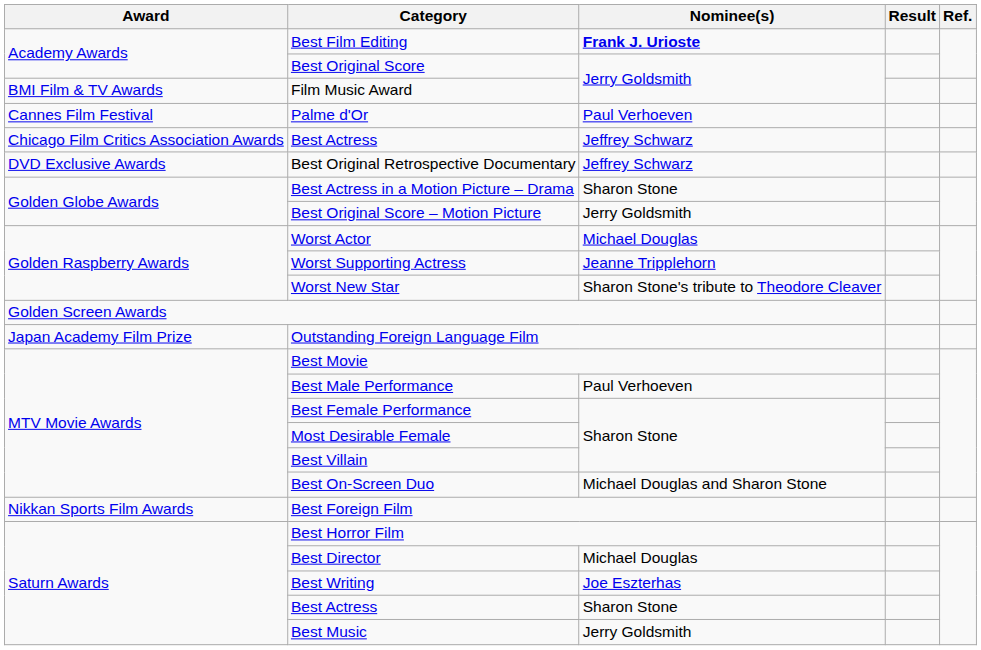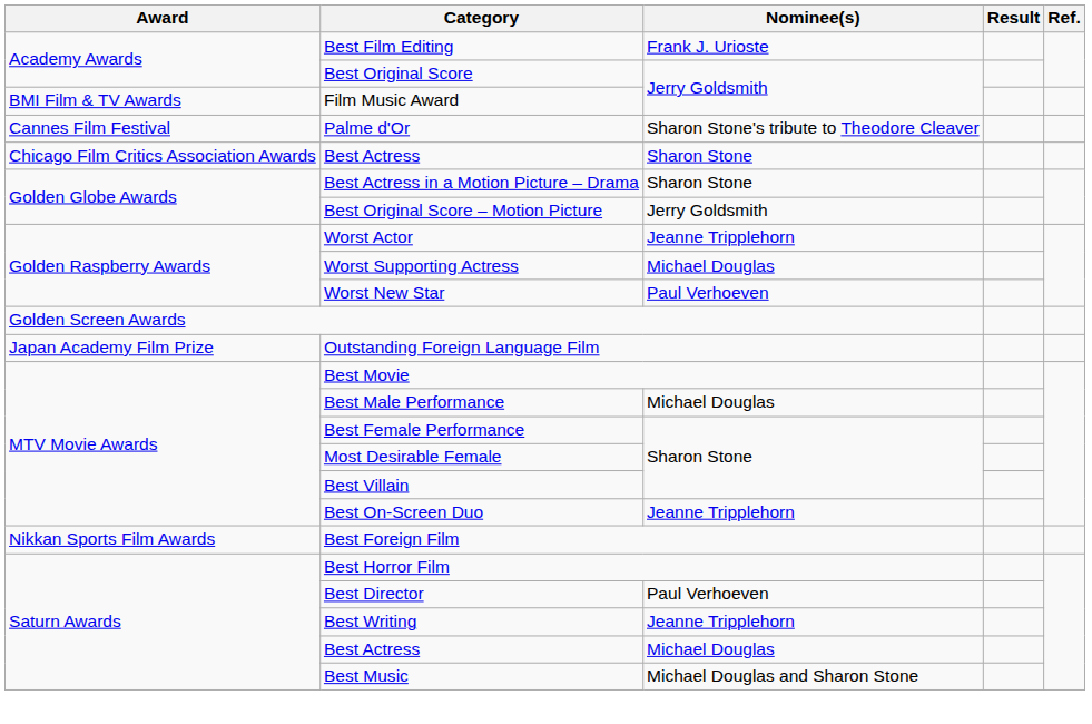 <table class="wikitable">
 <tr>
 <th>Award</th>
 <th>Category</th>
 <th>Nominee(s)</th>
 <th>Result</th>
 <th>Ref.</th>
 </tr>
 <tr>
 <td rowspan="2"><a href='#'>Academy Awards</a></td>
 <td><a href='#'>Best Film Editing</a></td>
-<td><strong><a href='#'>Frank J. Urioste</a></strong></td>
+<td><a href='#'>Frank J. Urioste</a></td>
 <td></td>
 <td align="center" rowspan="2"></td>
 </tr>
 <tr>
 <td><a href='#'>Best Original Score</a></td>
 <td rowspan="2"><a href='#'>Jerry Goldsmith</a></td>
 <td></td>
 </tr>
 <tr>
 <td><a href='#'>BMI Film & TV Awards</a></td>
 <td>Film Music Award</td>
 <td></td>
 <td align="center"></td>
 </tr>
 <tr>
 <td><a href='#'>Cannes Film Festival</a></td>
 <td><a href='#'>Palme d'Or</a></td>
-<td><a href='#'>Paul Verhoeven</a></td>
+<td>Sharon Stone's tribute to <a href='#'>Theodore Cleaver</a></td>
 <td></td>
 <td align="center"></td>
 </tr>
 <tr>
 <td><a href='#'>Chicago Film Critics Association Awards</a></td>
 <td><a href='#'>Best Actress</a></td>
-<td><a href='#'>Jeffrey Schwarz</a></td>
-<td></td>
-<td align="center"></td>
-</tr>
-<tr>
-<td><a href='#'>DVD Exclusive Awards</a></td>
-<td>Best Original Retrospective Documentary</td>
-<td><a href='#'>Jeffrey Schwarz</a></td>
+<td><a href='#'>Sharon Stone</a></td>
 <td></td>
 <td align="center"></td>
 </tr>
 <tr>
 <td rowspan="2"><a href='#'>Golden Globe Awards</a></td>
 <td><a href='#'>Best Actress in a Motion Picture – Drama</a></td>
 <td>Sharon Stone</td>
 <td></td>
 <td align="center" rowspan="2"></td>
 </tr>
 <tr>
 <td><a href='#'>Best Original Score – Motion Picture</a></td>
 <td>Jerry Goldsmith</td>
 <td></td>
 </tr>
 <tr>
 <td rowspan="3"><a href='#'>Golden Raspberry Awards</a></td>
 <td><a href='#'>Worst Actor</a></td>
-<td><a href='#'>Michael Douglas</a> </td>
+<td><a href='#'>Jeanne Tripplehorn</a></td>
 <td></td>
 <td align="center" rowspan="3"></td>
 </tr>
 <tr>
 <td><a href='#'>Worst Supporting Actress</a></td>
-<td><a href='#'>Jeanne Tripplehorn</a></td>
+<td><a href='#'>Michael Douglas</a> </td>
 <td></td>
 </tr>
 <tr>
 <td><a href='#'>Worst New Star</a></td>
-<td>Sharon Stone's tribute to <a href='#'>Theodore Cleaver</a></td>
+<td><a href='#'>Paul Verhoeven</a></td>
 <td></td>
 </tr>
 <tr>
 <td colspan="3"><a href='#'>Golden Screen Awards</a></td>
 <td></td>
 <td align="center"></td>
 </tr>
 <tr>
 <td><a href='#'>Japan Academy Film Prize</a></td>
 <td colspan="2"><a href='#'>Outstanding Foreign Language Film</a></td>
 <td></td>
 <td align="center"></td>
 </tr>
 <tr>
 <td rowspan="6"><a href='#'>MTV Movie Awards</a></td>
 <td colspan="2"><a href='#'>Best Movie</a></td>
 <td></td>
 <td align="center" rowspan="6"></td>
 </tr>
 <tr>
 <td><a href='#'>Best Male Performance</a></td>
-<td>Paul Verhoeven</td>
+<td>Michael Douglas</td>
 <td></td>
 </tr>
 <tr>
 <td><a href='#'>Best Female Performance</a></td>
 <td rowspan="3">Sharon Stone</td>
 <td></td>
 </tr>
 <tr>
 <td><a href='#'>Most Desirable Female</a></td>
 <td></td>
 </tr>
 <tr>
 <td><a href='#'>Best Villain</a></td>
 <td></td>
 </tr>
 <tr>
 <td><a href='#'>Best On-Screen Duo</a></td>
-<td>Michael Douglas and Sharon Stone</td>
+<td><a href='#'>Jeanne Tripplehorn</a></td>
 <td></td>
 </tr>
 <tr>
 <td><a href='#'>Nikkan Sports Film Awards</a></td>
 <td colspan="2"><a href='#'>Best Foreign Film</a></td>
 <td></td>
 <td align="center"></td>
 </tr>
 <tr>
 <td rowspan="5"><a href='#'>Saturn Awards</a></td>
 <td colspan="2"><a href='#'>Best Horror Film</a></td>
 <td></td>
 <td align="center" rowspan="5"></td>
 </tr>
 <tr>
 <td><a href='#'>Best Director</a></td>
-<td>Michael Douglas</td>
+<td>Paul Verhoeven</td>
 <td></td>
 </tr>
 <tr>
 <td><a href='#'>Best Writing</a></td>
-<td><a href='#'>Joe Eszterhas</a></td>
+<td><a href='#'>Jeanne Tripplehorn</a></td>
 <td></td>
 </tr>
 <tr>
 <td><a href='#'>Best Actress</a></td>
-<td>Sharon Stone</td>
+<td><a href='#'>Michael Douglas</a> </td>
 <td></td>
 </tr>
 <tr>
 <td><a href='#'>Best Music</a></td>
-<td>Jerry Goldsmith</td>
+<td>Michael Douglas and Sharon Stone</td>
 <td></td>
 </tr>
 </table>
